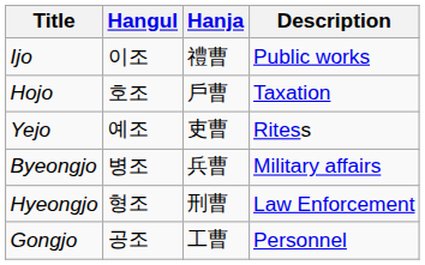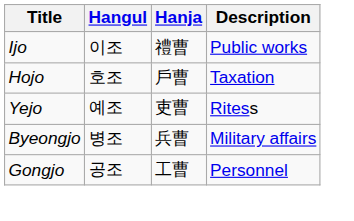 <table class="wikitable">
 <tr>
 <th>Title</th>
 <th><a href='#'>Hangul</a></th>
 <th><a href='#'>Hanja</a></th>
 <th>Description</th>
 </tr>
 <tr>
 <td><em>Ijo</em></td>
 <td>이조</td>
 <td>禮曹</td>
 <td><a href='#'>Public works</a></td>
 </tr>
 <tr>
 <td><em>Hojo</em></td>
 <td>호조</td>
 <td>戶曹</td>
 <td><a href='#'>Taxation</a></td>
 </tr>
 <tr>
 <td><em>Yejo</em></td>
 <td>예조</td>
 <td>吏曹</td>
 <td><a href='#'>Rites</a>s</td>
 </tr>
 <tr>
 <td><em>Byeongjo</em></td>
 <td>병조</td>
 <td>兵曹</td>
 <td><a href='#'>Military affairs</a></td>
 </tr>
 <tr>
-<td><em>Hyeongjo</em></td>
-<td>형조</td>
-<td>刑曹</td>
-<td><a href='#'>Law Enforcement</a></td>
-</tr>
-<tr>
 <td><em>Gongjo</em></td>
 <td>공조</td>
 <td>工曹</td>
 <td><a href='#'>Personnel</a></td>
 </tr>
 </table>
